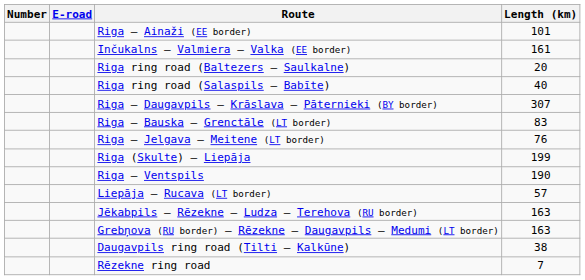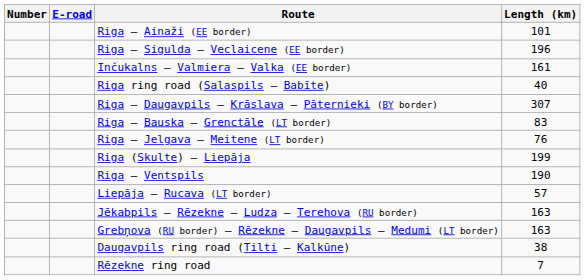 <table class="wikitable sortable">
 <tr>
 <th>Number</th>
 <th><a href='#'>E-road</a></th>
 <th class="unsortable">Route</th>
 <th>Length (km)</th>
 </tr>
 <tr>
 <td></td>
 <td></td>
 <td><a href='#'>Riga</a> – <a href='#'>Ainaži</a> <small>(<a href='#'>EE</a> border)</small></td>
 <td style="text-align:center;">101</td>
 </tr>
 <tr>
 <td></td>
 <td></td>
-<td><a href='#'>Inčukalns</a> – <a href='#'>Valmiera</a> – <a href='#'>Valka</a> <small>(<a href='#'>EE</a> border)</small></td>
-<td style="text-align:center;">161</td>
+<td><a href='#'>Riga</a> – <a href='#'>Sigulda</a> – <a href='#'>Veclaicene</a> <small>(<a href='#'>EE</a> border)</small></td>
+<td style="text-align:center;">196</td>
 </tr>
 <tr>
 <td></td>
 <td></td>
-<td><a href='#'>Riga</a> ring road (<a href='#'>Baltezers</a> – <a href='#'>Saulkalne</a>)</td>
-<td style="text-align:center;">20</td>
+<td><a href='#'>Inčukalns</a> – <a href='#'>Valmiera</a> – <a href='#'>Valka</a> <small>(<a href='#'>EE</a> border)</small></td>
+<td style="text-align:center;">161</td>
 </tr>
 <tr>
 <td></td>
 <td></td>
 <td><a href='#'>Riga</a> ring road (<a href='#'>Salaspils</a> – <a href='#'>Babīte</a>)</td>
 <td style="text-align:center;">40</td>
 </tr>
 <tr>
 <td></td>
 <td></td>
 <td><a href='#'>Riga</a> – <a href='#'>Daugavpils</a> – <a href='#'>Krāslava</a> – <a href='#'>Pāternieki</a> <small>(<a href='#'>BY</a> border)</small></td>
 <td style="text-align:center;">307</td>
 </tr>
 <tr>
 <td></td>
 <td></td>
 <td><a href='#'>Riga</a> – <a href='#'>Bauska</a> – <a href='#'>Grenctāle</a> <small>(<a href='#'>LT</a> border)</small></td>
 <td style="text-align:center;">83</td>
 </tr>
 <tr>
 <td></td>
 <td></td>
 <td><a href='#'>Riga</a> – <a href='#'>Jelgava</a> – <a href='#'>Meitene</a> <small>(<a href='#'>LT</a> border)</small></td>
 <td style="text-align:center;">76</td>
 </tr>
 <tr>
 <td></td>
 <td></td>
 <td><a href='#'>Riga</a> (<a href='#'>Skulte</a>) – <a href='#'>Liepāja</a></td>
 <td style="text-align:center;">199</td>
 </tr>
 <tr>
 <td></td>
 <td></td>
 <td><a href='#'>Riga</a> – <a href='#'>Ventspils</a></td>
 <td style="text-align:center;">190</td>
 </tr>
 <tr>
 <td></td>
 <td></td>
 <td><a href='#'>Liepāja</a> – <a href='#'>Rucava</a> <small>(<a href='#'>LT</a> border)</small></td>
 <td style="text-align:center;">57</td>
 </tr>
 <tr>
 <td></td>
 <td></td>
 <td><a href='#'>Jēkabpils</a> – <a href='#'>Rēzekne</a> – <a href='#'>Ludza</a> – <a href='#'>Terehova</a> <small>(<a href='#'>RU</a> border)</small></td>
 <td style="text-align:center;">163</td>
 </tr>
 <tr>
 <td></td>
 <td></td>
 <td><a href='#'>Grebņova</a> <small>(<a href='#'>RU</a> border)</small> – <a href='#'>Rēzekne</a> – <a href='#'>Daugavpils</a> – <a href='#'>Medumi</a> <small>(<a href='#'>LT</a> border)</small></td>
 <td style="text-align:center;">163</td>
 </tr>
 <tr>
 <td></td>
 <td></td>
 <td><a href='#'>Daugavpils</a> ring road (<a href='#'>Tilti</a> – <a href='#'>Kalkūne</a>)</td>
 <td style="text-align:center;">38</td>
 </tr>
 <tr>
 <td></td>
 <td></td>
 <td><a href='#'>Rēzekne</a> ring road</td>
 <td style="text-align:center;">7</td>
 </tr>
 </table>
